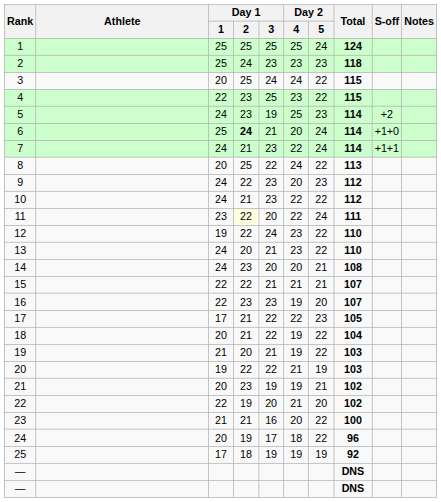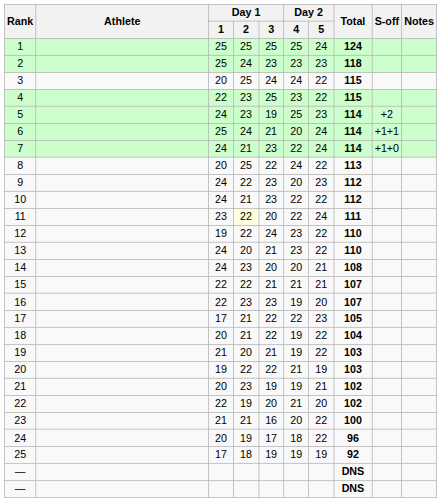 <table class="wikitable" style="text-align:center">
 <tr>
 <th rowspan=2 width=40>Rank</th>
 <th rowspan=2 width=250>Athlete</th>
 <th colspan=3>Day 1</th>
 <th colspan=2>Day 2</th>
 <th rowspan=2 width=50>Total</th>
 <th rowspan=2 width=35>S-off</th>
 <th rowspan=2 width=45>Notes</th>
 </tr>
 <tr>
 <th width=30>1</th>
 <th width=30>2</th>
 <th width=30>3</th>
 <th width=30>4</th>
 <th width=30>5</th>
 </tr>
 <tr bgcolor=ccffcc>
 <td>1</td>
 <td align=left></td>
 <td>25</td>
 <td>25</td>
 <td>25</td>
 <td>25</td>
 <td>24</td>
 <td><strong>124</strong></td>
 <td></td>
 <td></td>
 </tr>
 <tr bgcolor=ccffcc>
 <td>2</td>
 <td align=left></td>
 <td>25</td>
 <td>24</td>
 <td>23</td>
 <td>23</td>
 <td>23</td>
 <td><strong>118</strong></td>
 <td></td>
 <td></td>
 </tr>
 <tr>
 <td>3</td>
 <td align=left></td>
 <td>20</td>
 <td>25</td>
 <td>24</td>
 <td>24</td>
 <td>22</td>
 <td><strong>115</strong></td>
 <td></td>
 <td></td>
 </tr>
 <tr bgcolor=ccffcc>
 <td>4</td>
 <td align=left></td>
 <td>22</td>
 <td>23</td>
 <td>25</td>
 <td>23</td>
 <td>22</td>
 <td><strong>115</strong></td>
 <td></td>
 <td></td>
 </tr>
 <tr bgcolor=ccffcc>
 <td>5</td>
 <td align=left></td>
 <td>24</td>
 <td>23</td>
 <td>19</td>
 <td>25</td>
 <td>23</td>
 <td><strong>114</strong></td>
 <td>+2</td>
 <td></td>
 </tr>
 <tr bgcolor=ccffcc>
 <td>6</td>
 <td align=left></td>
 <td>25</td>
-<td><strong>24</strong></td>
+<td>24</td>
 <td>21</td>
 <td>20</td>
 <td>24</td>
 <td><strong>114</strong></td>
-<td>+1+0</td>
+<td>+1+1</td>
 <td></td>
 </tr>
 <tr bgcolor=ccffcc>
 <td>7</td>
 <td align=left></td>
 <td>24</td>
 <td>21</td>
 <td>23</td>
 <td>22</td>
 <td>24</td>
 <td><strong>114</strong></td>
-<td>+1+1</td>
+<td>+1+0</td>
 <td></td>
 </tr>
 <tr>
 <td>8</td>
 <td align=left></td>
 <td>20</td>
 <td>25</td>
 <td>22</td>
 <td>24</td>
 <td>22</td>
 <td><strong>113</strong></td>
 <td></td>
 <td></td>
 </tr>
 <tr>
 <td>9</td>
 <td align=left></td>
 <td>24</td>
 <td>22</td>
 <td>23</td>
 <td>20</td>
 <td>23</td>
 <td><strong>112</strong></td>
 <td></td>
 <td></td>
 </tr>
 <tr>
 <td>10</td>
 <td align=left></td>
 <td>24</td>
 <td>21</td>
 <td>23</td>
 <td>22</td>
 <td>22</td>
 <td><strong>112</strong></td>
 <td></td>
 <td></td>
 </tr>
 <tr>
 <td>11</td>
 <td align=left></td>
 <td>23</td>
 <td style="background: lightyellow;">22</td>
 <td>20</td>
 <td>22</td>
 <td>24</td>
 <td><strong>111</strong></td>
 <td></td>
 <td></td>
 </tr>
 <tr>
 <td>12</td>
 <td align=left></td>
 <td>19</td>
 <td>22</td>
 <td>24</td>
 <td>23</td>
 <td>22</td>
 <td><strong>110</strong></td>
 <td></td>
 <td></td>
 </tr>
 <tr>
 <td>13</td>
 <td align=left></td>
 <td>24</td>
 <td>20</td>
 <td>21</td>
 <td>23</td>
 <td>22</td>
 <td><strong>110</strong></td>
 <td></td>
 <td></td>
 </tr>
 <tr>
 <td>14</td>
 <td align=left></td>
 <td>24</td>
 <td>23</td>
 <td>20</td>
 <td>20</td>
 <td>21</td>
 <td><strong>108</strong></td>
 <td></td>
 <td></td>
 </tr>
 <tr>
 <td>15</td>
 <td align=left></td>
 <td>22</td>
 <td>22</td>
 <td>21</td>
 <td>21</td>
 <td>21</td>
 <td><strong>107</strong></td>
 <td></td>
 <td></td>
 </tr>
 <tr>
 <td>16</td>
 <td align=left></td>
 <td>22</td>
 <td>23</td>
 <td>23</td>
 <td>19</td>
 <td>20</td>
 <td><strong>107</strong></td>
 <td></td>
 <td></td>
 </tr>
 <tr>
 <td>17</td>
 <td align=left></td>
 <td>17</td>
 <td>21</td>
 <td>22</td>
 <td>22</td>
 <td>23</td>
 <td><strong>105</strong></td>
 <td></td>
 <td></td>
 </tr>
 <tr>
 <td>18</td>
 <td align=left></td>
 <td>20</td>
 <td>21</td>
 <td>22</td>
 <td>19</td>
 <td>22</td>
 <td><strong>104</strong></td>
 <td></td>
 <td></td>
 </tr>
 <tr>
 <td>19</td>
 <td align=left></td>
 <td>21</td>
 <td>20</td>
 <td>21</td>
 <td>19</td>
 <td>22</td>
 <td><strong>103</strong></td>
 <td></td>
 <td></td>
 </tr>
 <tr>
 <td>20</td>
 <td align=left></td>
 <td>19</td>
 <td>22</td>
 <td>22</td>
 <td>21</td>
 <td>19</td>
 <td><strong>103</strong></td>
 <td></td>
 <td></td>
 </tr>
 <tr>
 <td>21</td>
 <td align=left></td>
 <td>20</td>
 <td>23</td>
 <td>19</td>
 <td>19</td>
 <td>21</td>
 <td><strong>102</strong></td>
 <td></td>
 <td></td>
 </tr>
 <tr>
 <td>22</td>
 <td align=left></td>
 <td>22</td>
 <td>19</td>
 <td>20</td>
 <td>21</td>
 <td>20</td>
 <td><strong>102</strong></td>
 <td></td>
 <td></td>
 </tr>
 <tr>
 <td>23</td>
 <td align=left></td>
 <td>21</td>
 <td>21</td>
 <td>16</td>
 <td>20</td>
 <td>22</td>
 <td><strong>100</strong></td>
 <td></td>
 <td></td>
 </tr>
 <tr>
 <td>24</td>
 <td align=left></td>
 <td>20</td>
 <td>19</td>
 <td>17</td>
 <td>18</td>
 <td>22</td>
 <td><strong>96</strong></td>
 <td></td>
 <td></td>
 </tr>
 <tr>
 <td>25</td>
 <td align=left></td>
 <td>17</td>
 <td>18</td>
 <td>19</td>
 <td>19</td>
 <td>19</td>
 <td><strong>92</strong></td>
 <td></td>
 <td></td>
 </tr>
 <tr>
 <td>—</td>
 <td align=left></td>
 <td></td>
 <td></td>
 <td></td>
 <td></td>
 <td></td>
 <td><strong>DNS</strong></td>
 <td></td>
 <td></td>
 </tr>
 <tr>
 <td>—</td>
 <td align=left></td>
 <td></td>
 <td></td>
 <td></td>
 <td></td>
 <td></td>
 <td><strong>DNS</strong></td>
 <td></td>
 <td></td>
 </tr>
 </table>
